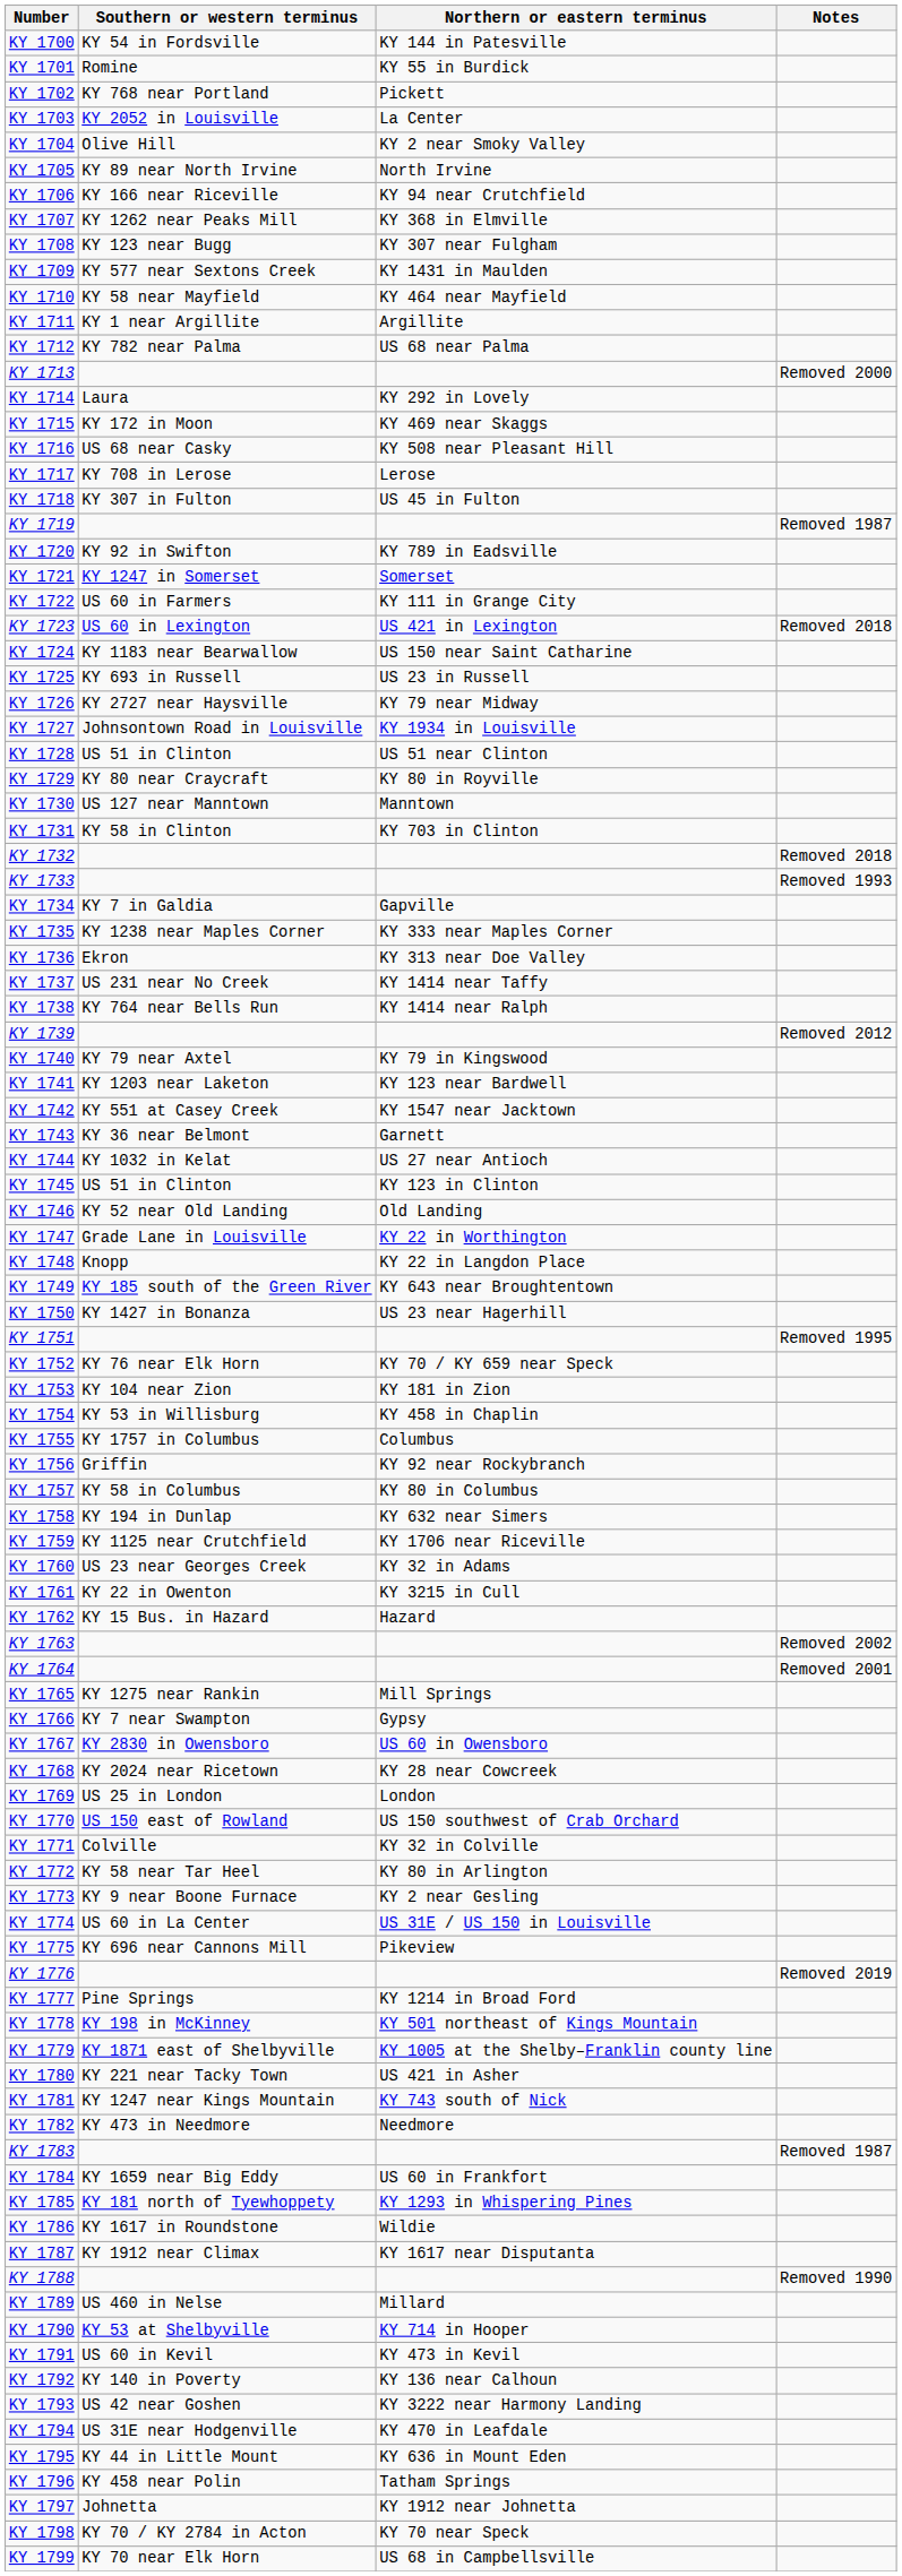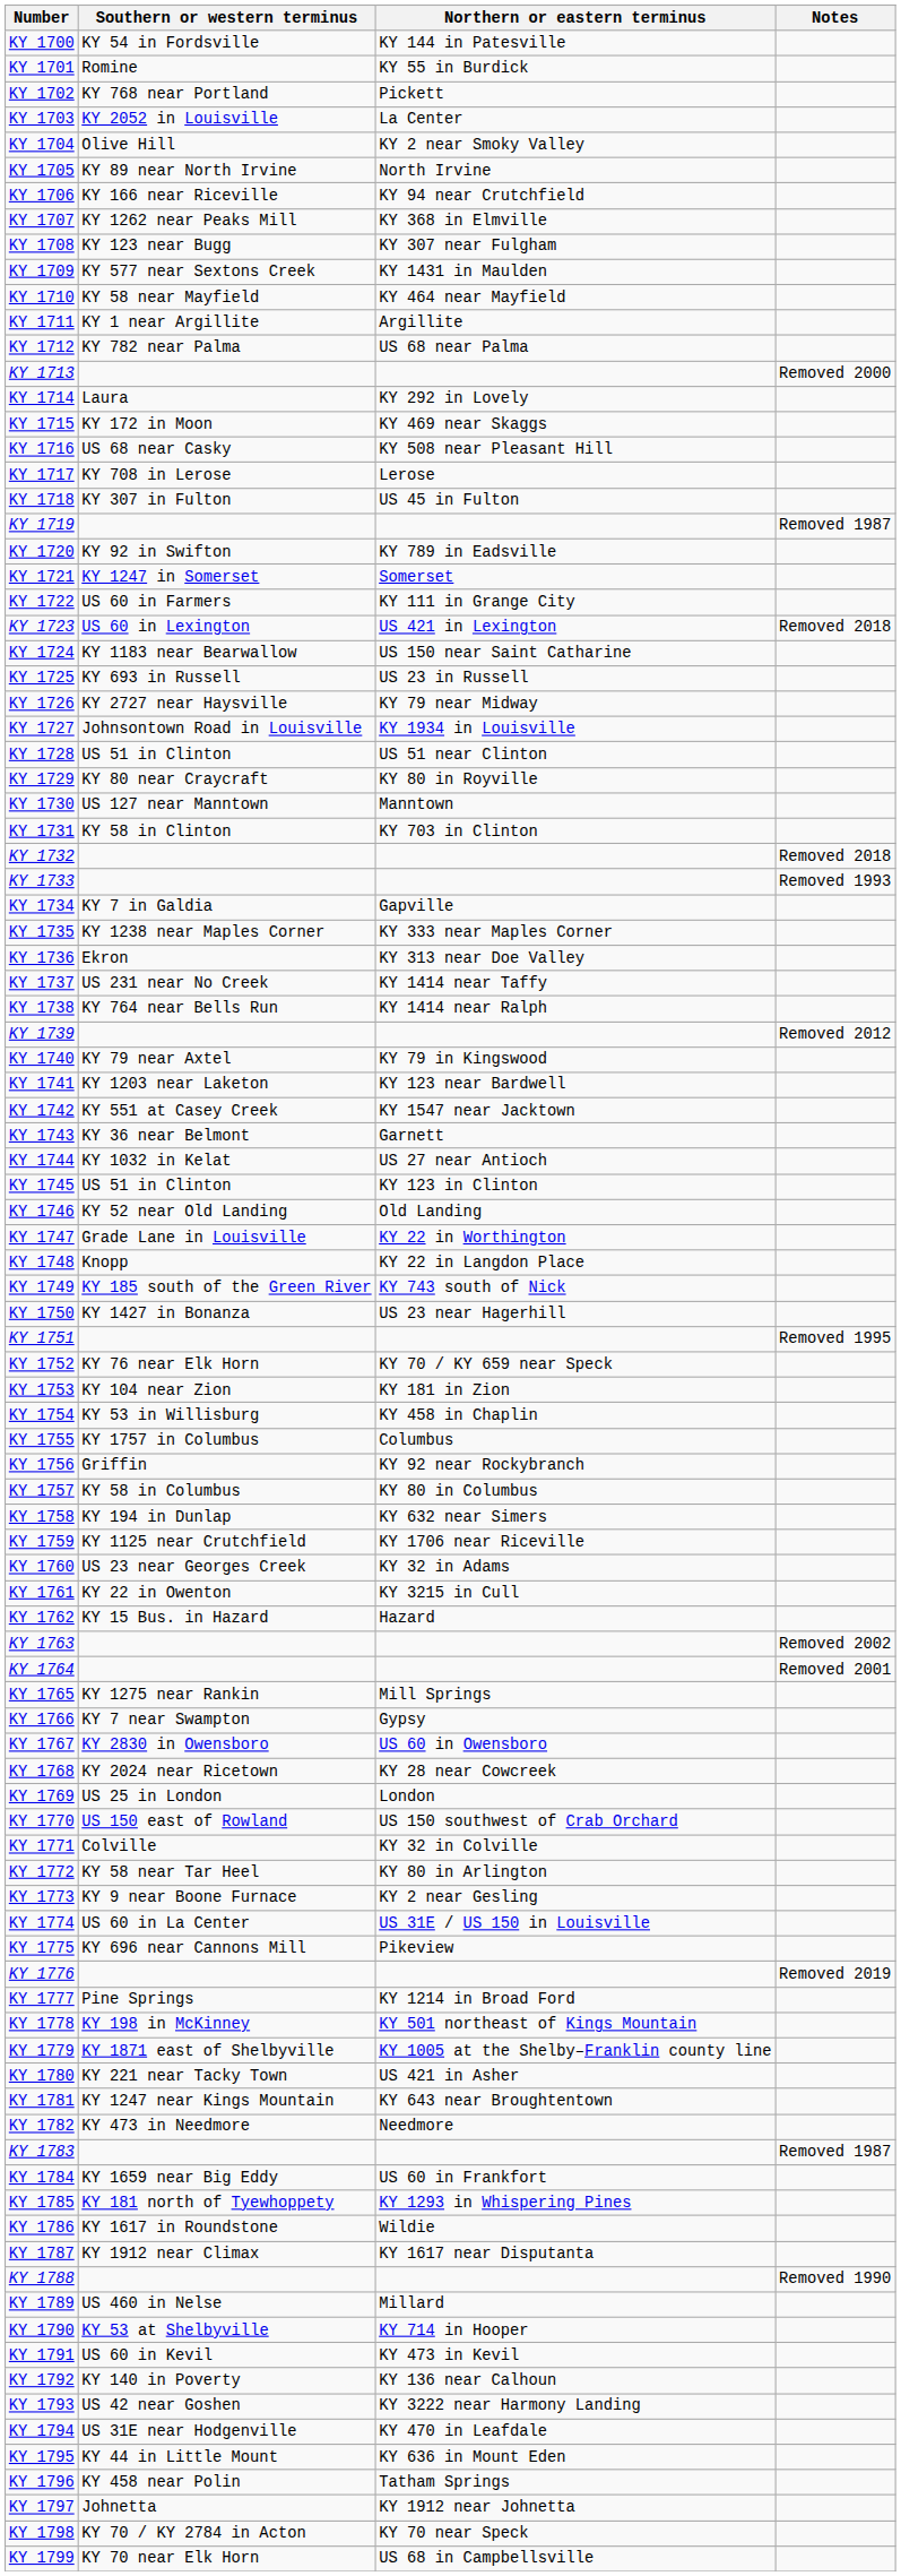 <table class="wikitable sortable mw-collapsible">
 <tr>
 <th>Number</th>
 <th>Southern or western terminus</th>
 <th>Northern or eastern terminus</th>
 <th>Notes</th>
 </tr>
 <tr>
 <td> <a href='#'>KY 1700</a></td>
 <td>KY 54 in Fordsville</td>
 <td>KY 144 in Patesville</td>
 <td></td>
 </tr>
 <tr>
 <td> <a href='#'>KY 1701</a></td>
 <td>Romine</td>
 <td>KY 55 in Burdick</td>
 <td></td>
 </tr>
 <tr>
 <td> <a href='#'>KY 1702</a></td>
 <td>KY 768 near Portland</td>
 <td>Pickett</td>
 <td></td>
 </tr>
 <tr>
 <td> <a href='#'>KY 1703</a></td>
 <td><a href='#'>KY 2052</a> in <a href='#'>Louisville</a></td>
 <td>La Center</td>
 <td></td>
 </tr>
 <tr>
 <td> <a href='#'>KY 1704</a></td>
 <td>Olive Hill</td>
 <td>KY 2 near Smoky Valley</td>
 <td></td>
 </tr>
 <tr>
 <td> <a href='#'>KY 1705</a></td>
 <td>KY 89 near North Irvine</td>
 <td>North Irvine</td>
 <td></td>
 </tr>
 <tr>
 <td> <a href='#'>KY 1706</a></td>
 <td>KY 166 near Riceville</td>
 <td>KY 94 near Crutchfield</td>
 <td></td>
 </tr>
 <tr>
 <td> <a href='#'>KY 1707</a></td>
 <td>KY 1262 near Peaks Mill</td>
 <td>KY 368 in Elmville</td>
 <td></td>
 </tr>
 <tr>
 <td> <a href='#'>KY 1708</a></td>
 <td>KY 123 near Bugg</td>
 <td>KY 307 near Fulgham</td>
 <td></td>
 </tr>
 <tr>
 <td> <a href='#'>KY 1709</a></td>
 <td>KY 577 near Sextons Creek</td>
 <td>KY 1431 in Maulden</td>
 <td></td>
 </tr>
 <tr>
 <td> <a href='#'>KY 1710</a></td>
 <td>KY 58 near Mayfield</td>
 <td>KY 464 near Mayfield</td>
 <td></td>
 </tr>
 <tr>
 <td> <a href='#'>KY 1711</a></td>
 <td>KY 1 near Argillite</td>
 <td>Argillite</td>
 <td></td>
 </tr>
 <tr>
 <td> <a href='#'>KY 1712</a></td>
 <td>KY 782 near Palma</td>
 <td>US 68 near Palma</td>
 <td></td>
 </tr>
 <tr>
 <td> <em><a href='#'>KY 1713</a></em></td>
 <td></td>
 <td></td>
 <td>Removed 2000</td>
 </tr>
 <tr>
 <td> <a href='#'>KY 1714</a></td>
 <td>Laura</td>
 <td>KY 292 in Lovely</td>
 <td></td>
 </tr>
 <tr>
 <td> <a href='#'>KY 1715</a></td>
 <td>KY 172 in Moon</td>
 <td>KY 469 near Skaggs</td>
 <td></td>
 </tr>
 <tr>
 <td> <a href='#'>KY 1716</a></td>
 <td>US 68 near Casky</td>
 <td>KY 508 near Pleasant Hill</td>
 <td></td>
 </tr>
 <tr>
 <td> <a href='#'>KY 1717</a></td>
 <td>KY 708 in Lerose</td>
 <td>Lerose</td>
 <td></td>
 </tr>
 <tr>
 <td> <a href='#'>KY 1718</a></td>
 <td>KY 307 in Fulton</td>
 <td>US 45 in Fulton</td>
 <td></td>
 </tr>
 <tr>
 <td> <em><a href='#'>KY 1719</a></em></td>
 <td></td>
 <td></td>
 <td>Removed 1987</td>
 </tr>
 <tr>
 <td> <a href='#'>KY 1720</a></td>
 <td>KY 92 in Swifton</td>
 <td>KY 789 in Eadsville</td>
 <td></td>
 </tr>
 <tr>
 <td> <a href='#'>KY 1721</a></td>
 <td><a href='#'>KY 1247</a> in <a href='#'>Somerset</a></td>
 <td><a href='#'>Somerset</a></td>
 <td></td>
 </tr>
 <tr>
 <td> <a href='#'>KY 1722</a></td>
 <td>US 60 in Farmers</td>
 <td>KY 111 in Grange City</td>
 <td></td>
 </tr>
 <tr>
 <td> <em><a href='#'>KY 1723</a></em></td>
 <td><a href='#'>US 60</a> in <a href='#'>Lexington</a></td>
 <td><a href='#'>US 421</a> in <a href='#'>Lexington</a></td>
 <td>Removed 2018</td>
 </tr>
 <tr>
 <td> <a href='#'>KY 1724</a></td>
 <td>KY 1183 near Bearwallow</td>
 <td>US 150 near Saint Catharine</td>
 <td></td>
 </tr>
 <tr>
 <td> <a href='#'>KY 1725</a></td>
 <td>KY 693 in Russell</td>
 <td>US 23 in Russell</td>
 <td></td>
 </tr>
 <tr>
 <td> <a href='#'>KY 1726</a></td>
 <td>KY 2727 near Haysville</td>
 <td>KY 79 near Midway</td>
 <td></td>
 </tr>
 <tr>
 <td> <a href='#'>KY 1727</a></td>
 <td>Johnsontown Road in <a href='#'>Louisville</a></td>
 <td><a href='#'>KY 1934</a> in <a href='#'>Louisville</a></td>
 <td></td>
 </tr>
 <tr>
 <td> <a href='#'>KY 1728</a></td>
 <td>US 51 in Clinton</td>
 <td>US 51 near Clinton</td>
 <td></td>
 </tr>
 <tr>
 <td> <a href='#'>KY 1729</a></td>
 <td>KY 80 near Craycraft</td>
 <td>KY 80 in Royville</td>
 <td></td>
 </tr>
 <tr>
 <td> <a href='#'>KY 1730</a></td>
 <td>US 127 near Manntown</td>
 <td>Manntown</td>
 <td></td>
 </tr>
 <tr>
 <td> <a href='#'>KY 1731</a></td>
 <td>KY 58 in Clinton</td>
 <td>KY 703 in Clinton</td>
 <td></td>
 </tr>
 <tr>
 <td> <em><a href='#'>KY 1732</a></em></td>
 <td></td>
 <td></td>
 <td>Removed 2018</td>
 </tr>
 <tr>
 <td> <em><a href='#'>KY 1733</a></em></td>
 <td></td>
 <td></td>
 <td>Removed 1993</td>
 </tr>
 <tr>
 <td> <a href='#'>KY 1734</a></td>
 <td>KY 7 in Galdia</td>
 <td>Gapville</td>
 <td></td>
 </tr>
 <tr>
 <td> <a href='#'>KY 1735</a></td>
 <td>KY 1238 near Maples Corner</td>
 <td>KY 333 near Maples Corner</td>
 <td></td>
 </tr>
 <tr>
 <td> <a href='#'>KY 1736</a></td>
 <td>Ekron</td>
 <td>KY 313 near Doe Valley</td>
 <td></td>
 </tr>
 <tr>
 <td> <a href='#'>KY 1737</a></td>
 <td>US 231 near No Creek</td>
 <td>KY 1414 near Taffy</td>
 <td></td>
 </tr>
 <tr>
 <td> <a href='#'>KY 1738</a></td>
 <td>KY 764 near Bells Run</td>
 <td>KY 1414 near Ralph</td>
 <td></td>
 </tr>
 <tr>
 <td> <em><a href='#'>KY 1739</a></em></td>
 <td></td>
 <td></td>
 <td>Removed 2012</td>
 </tr>
 <tr>
 <td> <a href='#'>KY 1740</a></td>
 <td>KY 79 near Axtel</td>
 <td>KY 79 in Kingswood</td>
 <td></td>
 </tr>
 <tr>
 <td> <a href='#'>KY 1741</a></td>
 <td>KY 1203 near Laketon</td>
 <td>KY 123 near Bardwell</td>
 <td></td>
 </tr>
 <tr>
 <td> <a href='#'>KY 1742</a></td>
 <td>KY 551 at Casey Creek</td>
 <td>KY 1547 near Jacktown</td>
 <td></td>
 </tr>
 <tr>
 <td> <a href='#'>KY 1743</a></td>
 <td>KY 36 near Belmont</td>
 <td>Garnett</td>
 <td></td>
 </tr>
 <tr>
 <td> <a href='#'>KY 1744</a></td>
 <td>KY 1032 in Kelat</td>
 <td>US 27 near Antioch</td>
 <td></td>
 </tr>
 <tr>
 <td> <a href='#'>KY 1745</a></td>
 <td>US 51 in Clinton</td>
 <td>KY 123 in Clinton</td>
 <td></td>
 </tr>
 <tr>
 <td> <a href='#'>KY 1746</a></td>
 <td>KY 52 near Old Landing</td>
 <td>Old Landing</td>
 <td></td>
 </tr>
 <tr>
 <td> <a href='#'>KY 1747</a></td>
 <td>Grade Lane in <a href='#'>Louisville</a></td>
 <td><a href='#'>KY 22</a> in <a href='#'>Worthington</a></td>
 <td></td>
 </tr>
 <tr>
 <td> <a href='#'>KY 1748</a></td>
 <td>Knopp</td>
 <td>KY 22 in Langdon Place</td>
 <td></td>
 </tr>
 <tr>
 <td> <a href='#'>KY 1749</a></td>
 <td><a href='#'>KY 185</a> south of the <a href='#'>Green River</a></td>
-<td>KY 643 near Broughtentown</td>
+<td><a href='#'>KY 743</a> south of <a href='#'>Nick</a></td>
 <td></td>
 </tr>
 <tr>
 <td> <a href='#'>KY 1750</a></td>
 <td>KY 1427 in Bonanza</td>
 <td>US 23 near Hagerhill</td>
 <td></td>
 </tr>
 <tr>
 <td> <em><a href='#'>KY 1751</a></em></td>
 <td></td>
 <td></td>
 <td>Removed 1995</td>
 </tr>
 <tr>
 <td> <a href='#'>KY 1752</a></td>
 <td>KY 76 near Elk Horn</td>
 <td>KY 70 / KY 659 near Speck</td>
 <td></td>
 </tr>
 <tr>
 <td> <a href='#'>KY 1753</a></td>
 <td>KY 104 near Zion</td>
 <td>KY 181 in Zion</td>
 <td></td>
 </tr>
 <tr>
 <td> <a href='#'>KY 1754</a></td>
 <td>KY 53 in Willisburg</td>
 <td>KY 458 in Chaplin</td>
 <td></td>
 </tr>
 <tr>
 <td> <a href='#'>KY 1755</a></td>
 <td>KY 1757 in Columbus</td>
 <td>Columbus</td>
 <td></td>
 </tr>
 <tr>
 <td> <a href='#'>KY 1756</a></td>
 <td>Griffin</td>
 <td>KY 92 near Rockybranch</td>
 <td></td>
 </tr>
 <tr>
 <td> <a href='#'>KY 1757</a></td>
 <td>KY 58 in Columbus</td>
 <td>KY 80 in Columbus</td>
 <td></td>
 </tr>
 <tr>
 <td> <a href='#'>KY 1758</a></td>
 <td>KY 194 in Dunlap</td>
 <td>KY 632 near Simers</td>
 <td></td>
 </tr>
 <tr>
 <td> <a href='#'>KY 1759</a></td>
 <td>KY 1125 near Crutchfield</td>
 <td>KY 1706 near Riceville</td>
 <td></td>
 </tr>
 <tr>
 <td> <a href='#'>KY 1760</a></td>
 <td>US 23 near Georges Creek</td>
 <td>KY 32 in Adams</td>
 <td></td>
 </tr>
 <tr>
 <td> <a href='#'>KY 1761</a></td>
 <td>KY 22 in Owenton</td>
 <td>KY 3215 in Cull</td>
 <td></td>
 </tr>
 <tr>
 <td> <a href='#'>KY 1762</a></td>
 <td>KY 15 Bus. in Hazard</td>
 <td>Hazard</td>
 <td></td>
 </tr>
 <tr>
 <td> <em><a href='#'>KY 1763</a></em></td>
 <td></td>
 <td></td>
 <td>Removed 2002</td>
 </tr>
 <tr>
 <td> <em><a href='#'>KY 1764</a></em></td>
 <td></td>
 <td></td>
 <td>Removed 2001</td>
 </tr>
 <tr>
 <td> <a href='#'>KY 1765</a></td>
 <td>KY 1275 near Rankin</td>
 <td>Mill Springs</td>
 <td></td>
 </tr>
 <tr>
 <td> <a href='#'>KY 1766</a></td>
 <td>KY 7 near Swampton</td>
 <td>Gypsy</td>
 <td></td>
 </tr>
 <tr>
 <td> <a href='#'>KY 1767</a></td>
 <td><a href='#'>KY 2830</a> in <a href='#'>Owensboro</a></td>
 <td><a href='#'>US 60</a> in <a href='#'>Owensboro</a></td>
 <td></td>
 </tr>
 <tr>
 <td> <a href='#'>KY 1768</a></td>
 <td>KY 2024 near Ricetown</td>
 <td>KY 28 near Cowcreek</td>
 <td></td>
 </tr>
 <tr>
 <td> <a href='#'>KY 1769</a></td>
 <td>US 25 in London</td>
 <td>London</td>
 <td></td>
 </tr>
 <tr>
 <td> <a href='#'>KY 1770</a></td>
 <td><a href='#'>US 150</a> east of <a href='#'>Rowland</a></td>
 <td>US 150 southwest of <a href='#'>Crab Orchard</a></td>
 <td></td>
 </tr>
 <tr>
 <td> <a href='#'>KY 1771</a></td>
 <td>Colville</td>
 <td>KY 32 in Colville</td>
 <td></td>
 </tr>
 <tr>
 <td> <a href='#'>KY 1772</a></td>
 <td>KY 58 near Tar Heel</td>
 <td>KY 80 in Arlington</td>
 <td></td>
 </tr>
 <tr>
 <td> <a href='#'>KY 1773</a></td>
 <td>KY 9 near Boone Furnace</td>
 <td>KY 2 near Gesling</td>
 <td></td>
 </tr>
 <tr>
 <td> <a href='#'>KY 1774</a></td>
 <td>US 60 in La Center</td>
 <td><a href='#'>US 31E</a> / <a href='#'>US 150</a> in <a href='#'>Louisville</a></td>
 <td></td>
 </tr>
 <tr>
 <td> <a href='#'>KY 1775</a></td>
 <td>KY 696 near Cannons Mill</td>
 <td>Pikeview</td>
 <td></td>
 </tr>
 <tr>
 <td> <em><a href='#'>KY 1776</a></em></td>
 <td></td>
 <td></td>
 <td>Removed 2019</td>
 </tr>
 <tr>
 <td> <a href='#'>KY 1777</a></td>
 <td>Pine Springs</td>
 <td>KY 1214 in Broad Ford</td>
 <td></td>
 </tr>
 <tr>
 <td> <a href='#'>KY 1778</a></td>
 <td><a href='#'>KY 198</a> in <a href='#'>McKinney</a></td>
 <td><a href='#'>KY 501</a> northeast of <a href='#'>Kings Mountain</a></td>
 <td></td>
 </tr>
 <tr>
 <td> <a href='#'>KY 1779</a></td>
 <td><a href='#'>KY 1871</a> east of Shelbyville</td>
 <td><a href='#'>KY 1005</a> at the Shelby–<a href='#'>Franklin</a> county line</td>
 <td></td>
 </tr>
 <tr>
 <td> <a href='#'>KY 1780</a></td>
 <td>KY 221 near Tacky Town</td>
 <td>US 421 in Asher</td>
 <td></td>
 </tr>
 <tr>
 <td> <a href='#'>KY 1781</a></td>
 <td>KY 1247 near Kings Mountain</td>
-<td><a href='#'>KY 743</a> south of <a href='#'>Nick</a></td>
+<td>KY 643 near Broughtentown</td>
 <td></td>
 </tr>
 <tr>
 <td> <a href='#'>KY 1782</a></td>
 <td>KY 473 in Needmore</td>
 <td>Needmore</td>
 <td></td>
 </tr>
 <tr>
 <td> <em><a href='#'>KY 1783</a></em></td>
 <td></td>
 <td></td>
 <td>Removed 1987</td>
 </tr>
 <tr>
 <td> <a href='#'>KY 1784</a></td>
 <td>KY 1659 near Big Eddy</td>
 <td>US 60 in Frankfort</td>
 <td></td>
 </tr>
 <tr>
 <td> <a href='#'>KY 1785</a></td>
 <td><a href='#'>KY 181</a> north of <a href='#'>Tyewhoppety</a></td>
 <td><a href='#'>KY 1293</a> in <a href='#'>Whispering Pines</a></td>
 <td></td>
 </tr>
 <tr>
 <td> <a href='#'>KY 1786</a></td>
 <td>KY 1617 in Roundstone</td>
 <td>Wildie</td>
 <td></td>
 </tr>
 <tr>
 <td> <a href='#'>KY 1787</a></td>
 <td>KY 1912 near Climax</td>
 <td>KY 1617 near Disputanta</td>
 <td></td>
 </tr>
 <tr>
 <td> <em><a href='#'>KY 1788</a></em></td>
 <td></td>
 <td></td>
 <td>Removed 1990</td>
 </tr>
 <tr>
 <td> <a href='#'>KY 1789</a></td>
 <td>US 460 in Nelse</td>
 <td>Millard</td>
 <td></td>
 </tr>
 <tr>
 <td> <a href='#'>KY 1790</a></td>
 <td><a href='#'>KY 53</a> at <a href='#'>Shelbyville</a></td>
 <td><a href='#'>KY 714</a> in Hooper</td>
 <td></td>
 </tr>
 <tr>
 <td> <a href='#'>KY 1791</a></td>
 <td>US 60 in Kevil</td>
 <td>KY 473 in Kevil</td>
 <td></td>
 </tr>
 <tr>
 <td> <a href='#'>KY 1792</a></td>
 <td>KY 140 in Poverty</td>
 <td>KY 136 near Calhoun</td>
 <td></td>
 </tr>
 <tr>
 <td> <a href='#'>KY 1793</a></td>
 <td>US 42 near Goshen</td>
 <td>KY 3222 near Harmony Landing</td>
 <td></td>
 </tr>
 <tr>
 <td> <a href='#'>KY 1794</a></td>
 <td>US 31E near Hodgenville</td>
 <td>KY 470 in Leafdale</td>
 <td></td>
 </tr>
 <tr>
 <td> <a href='#'>KY 1795</a></td>
 <td>KY 44 in Little Mount</td>
 <td>KY 636 in Mount Eden</td>
 <td></td>
 </tr>
 <tr>
 <td> <a href='#'>KY 1796</a></td>
 <td>KY 458 near Polin</td>
 <td>Tatham Springs</td>
 <td></td>
 </tr>
 <tr>
 <td> <a href='#'>KY 1797</a></td>
 <td>Johnetta</td>
 <td>KY 1912 near Johnetta</td>
 <td></td>
 </tr>
 <tr>
 <td> <a href='#'>KY 1798</a></td>
 <td>KY 70 / KY 2784 in Acton</td>
 <td>KY 70 near Speck</td>
 <td></td>
 </tr>
 <tr>
 <td> <a href='#'>KY 1799</a></td>
 <td>KY 70 near Elk Horn</td>
 <td>US 68 in Campbellsville</td>
 <td></td>
 </tr>
 </table>
